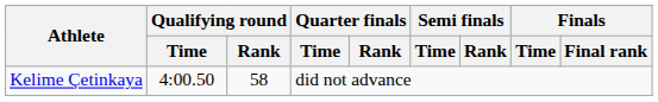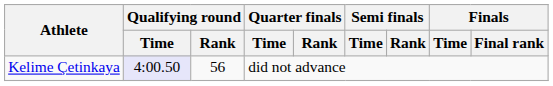 <table class="wikitable" style="font-size:90%">
 <tr>
 <th rowspan="2">Athlete</th>
 <th colspan="2">Qualifying round</th>
 <th colspan="2">Quarter finals</th>
 <th colspan="2">Semi finals</th>
 <th colspan="2">Finals</th>
 </tr>
 <tr>
 <th>Time</th>
 <th>Rank</th>
 <th>Time</th>
 <th>Rank</th>
 <th>Time</th>
 <th>Rank</th>
 <th>Time</th>
 <th>Final rank</th>
 </tr>
 <tr>
 <td><a href='#'>Kelime Çetinkaya</a></td>
-<td align="center">4:00.50</td>
-<td align="center">58</td>
+<td align="center" style="background: lavender;">4:00.50</td>
+<td align="center">56</td>
 <td colspan="6">did not advance</td>
 </tr>
 </table>
